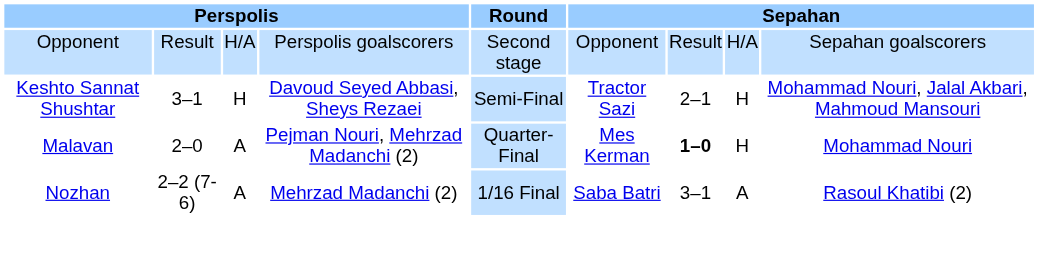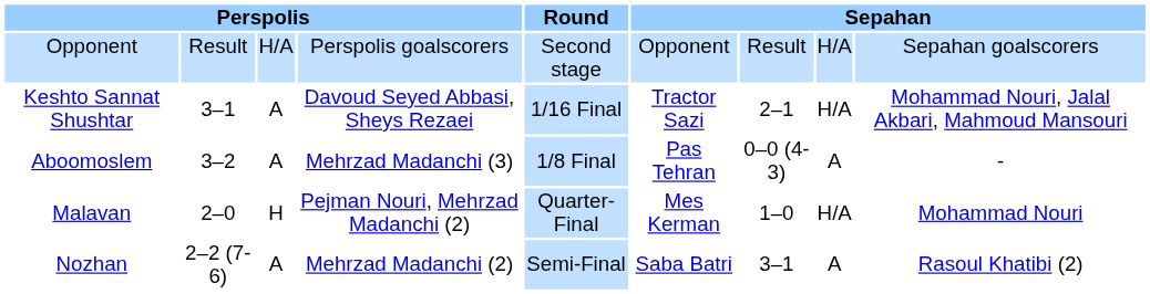 <table style="width:100%; text-align:center;">
 <tr style="vertical-align:top; background:#9cf;">
 <th colspan=4 style="width:1*">Perspolis</th>
 <th>Round</th>
 <th colspan=4 style="width:1*">Sepahan</th>
 </tr>
 <tr style="vertical-align:top; background:#c1e0ff;">
 <td>Opponent</td>
 <td>Result</td>
 <td>H/A</td>
 <td>Perspolis goalscorers</td>
 <td>Second stage</td>
 <td>Opponent</td>
 <td>Result</td>
 <td>H/A</td>
 <td>Sepahan goalscorers</td>
 </tr>
 <tr>
 <td><a href='#'>Keshto Sannat Shushtar</a></td>
 <td>3–1</td>
-<td>H</td>
+<td>A</td>
 <td><a href='#'>Davoud Seyed Abbasi</a>, <a href='#'>Sheys Rezaei</a></td>
-<td style="background:#c1e0ff;">Semi-Final</td>
+<td style="background:#c1e0ff;">1/16 Final</td>
 <td><a href='#'>Tractor Sazi</a></td>
 <td>2–1</td>
-<td>H</td>
+<td>H/A</td>
 <td><a href='#'>Mohammad Nouri</a>, <a href='#'>Jalal Akbari</a>, <a href='#'>Mahmoud Mansouri</a></td>
+</tr>
+<tr>
+<td><a href='#'>Aboomoslem</a></td>
+<td>3–2</td>
+<td>A</td>
+<td><a href='#'>Mehrzad Madanchi</a> (3)</td>
+<td style="background:#c1e0ff;">1/8 Final</td>
+<td><a href='#'>Pas Tehran</a></td>
+<td>0–0 (4-3)</td>
+<td>A</td>
+<td>-</td>
 </tr>
 <tr>
 <td><a href='#'>Malavan</a></td>
 <td>2–0</td>
-<td>A</td>
+<td>H</td>
 <td><a href='#'>Pejman Nouri</a>, <a href='#'>Mehrzad Madanchi</a> (2)</td>
 <td style="background:#c1e0ff;">Quarter-Final</td>
 <td><a href='#'>Mes Kerman</a></td>
-<td><strong>1–0</strong></td>
-<td>H</td>
+<td>1–0</td>
+<td>H/A</td>
 <td><a href='#'>Mohammad Nouri</a></td>
 </tr>
 <tr>
 <td><a href='#'>Nozhan</a></td>
 <td>2–2 (7-6)</td>
 <td>A</td>
 <td><a href='#'>Mehrzad Madanchi</a> (2)</td>
-<td style="background:#c1e0ff;">1/16 Final</td>
+<td style="background:#c1e0ff;">Semi-Final</td>
 <td><a href='#'>Saba Batri</a></td>
 <td>3–1</td>
 <td>A</td>
 <td><a href='#'>Rasoul Khatibi</a> (2)</td>
 </tr>
 </table>
